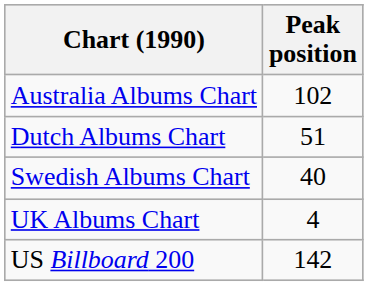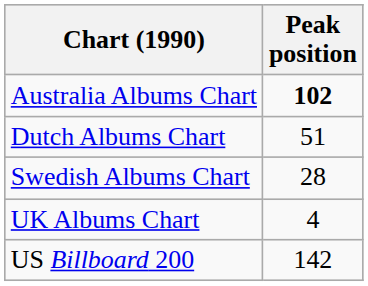 <table class="wikitable sortable">
 <tr>
 <th>Chart (1990)</th>
 <th>Peak<br>position</th>
 </tr>
 <tr>
 <td><a href='#'>Australia Albums Chart</a></td>
-<td style="text-align:center;">102</td>
+<td style="text-align:center;"><strong>102</strong></td>
 </tr>
 <tr>
 <td><a href='#'>Dutch Albums Chart</a></td>
 <td style="text-align:center;">51</td>
 </tr>
 <tr>
 <td><a href='#'>Swedish Albums Chart</a></td>
-<td style="text-align:center;">40</td>
+<td style="text-align:center;">28</td>
 </tr>
 <tr>
 <td><a href='#'>UK Albums Chart</a></td>
 <td style="text-align:center;">4</td>
 </tr>
 <tr>
 <td>US <a href='#'><em>Billboard</em> 200</a></td>
 <td style="text-align:center;">142</td>
 </tr>
 </table>
